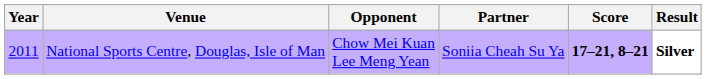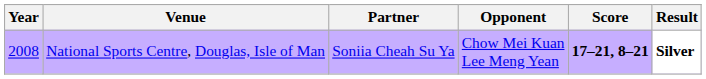 <table class="sortable wikitable" style="font-size: 90%;">
 <tr>
 <th>Year</th>
 <th>Venue</th>
+<th>Partner</th>
 <th>Opponent</th>
-<th>Partner</th>
 <th>Score</th>
 <th>Result</th>
 </tr>
 <tr style="background:#C6AEFF">
-<td align="center"><a href='#'>2011</a></td>
+<td align="center"><a href='#'>2008</a></td>
 <td align="left"><a href='#'>National Sports Centre</a>, <a href='#'>Douglas, Isle of Man</a></td>
+<td align="left"> <a href='#'>Soniia Cheah Su Ya</a></td>
 <td align="left"> <a href='#'>Chow Mei Kuan</a><br> <a href='#'>Lee Meng Yean</a></td>
-<td align="left"> <a href='#'>Soniia Cheah Su Ya</a></td>
 <td align="left"><strong>17–21, 8–21</strong></td>
 <td style="text-align:left; background:white"> <strong>Silver</strong></td>
 </tr>
 </table>
